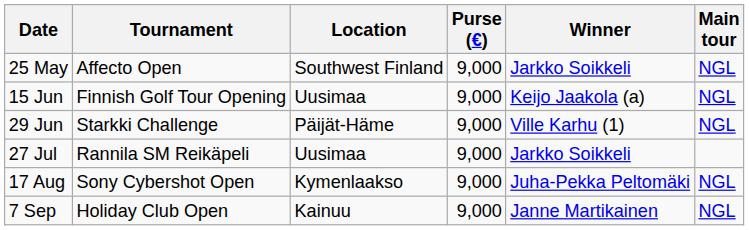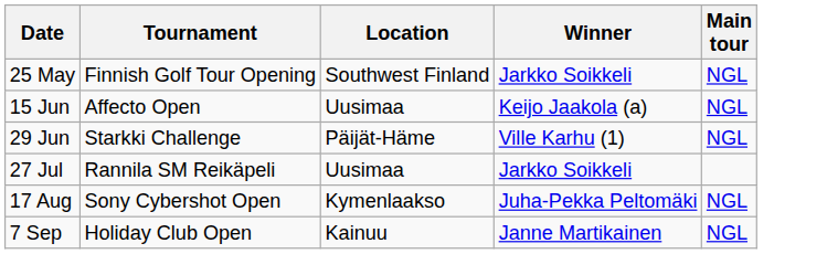 <table class="wikitable" style="font-size:95%;">
 <tr>
 <th>Date</th>
 <th>Tournament</th>
 <th>Location</th>
-<th>Purse<br>(<a href='#'>€</a>)</th>
 <th>Winner</th>
 <th>Main<br>tour</th>
 </tr>
 <tr>
 <td>25 May</td>
-<td>Affecto Open</td>
+<td>Finnish Golf Tour Opening</td>
 <td>Southwest Finland</td>
-<td align=right>9,000</td>
 <td> <a href='#'>Jarkko Soikkeli</a></td>
 <td><a href='#'>NGL</a></td>
 </tr>
 <tr>
 <td>15 Jun</td>
-<td>Finnish Golf Tour Opening</td>
+<td>Affecto Open</td>
 <td>Uusimaa</td>
-<td align=right>9,000</td>
 <td> <a href='#'>Keijo Jaakola</a> (a)</td>
 <td><a href='#'>NGL</a></td>
 </tr>
 <tr>
 <td>29 Jun</td>
 <td>Starkki Challenge</td>
 <td>Päijät-Häme</td>
-<td align=right>9,000</td>
 <td> <a href='#'>Ville Karhu</a> (1)</td>
 <td><a href='#'>NGL</a></td>
 </tr>
 <tr>
 <td>27 Jul</td>
 <td>Rannila SM Reikäpeli</td>
 <td>Uusimaa</td>
-<td align=right>9,000</td>
 <td> <a href='#'>Jarkko Soikkeli</a></td>
 <td></td>
 </tr>
 <tr>
 <td>17 Aug</td>
 <td>Sony Cybershot Open</td>
 <td>Kymenlaakso</td>
-<td align=right>9,000</td>
 <td> <a href='#'>Juha-Pekka Peltomäki</a></td>
 <td><a href='#'>NGL</a></td>
 </tr>
 <tr>
 <td>7 Sep</td>
 <td>Holiday Club Open</td>
 <td>Kainuu</td>
-<td align=right>9,000</td>
 <td> <a href='#'>Janne Martikainen</a></td>
 <td><a href='#'>NGL</a></td>
 </tr>
 </table>
